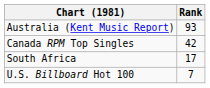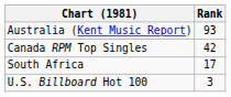 <table class="wikitable sortable">
 <tr>
 <th align="left">Chart (1981)</th>
 <th style="text-align:center;">Rank</th>
 </tr>
 <tr>
 <td>Australia (<a href='#'>Kent Music Report</a>)</td>
 <td align="center">93</td>
 </tr>
 <tr>
 <td>Canada <em>RPM</em> Top Singles</td>
 <td style="text-align:center;">42</td>
 </tr>
 <tr>
 <td>South Africa</td>
 <td align="center">17</td>
 </tr>
 <tr>
 <td>U.S. <em>Billboard</em> Hot 100</td>
-<td style="text-align:center;">7</td>
+<td style="text-align:center;">3</td>
 </tr>
 </table>
